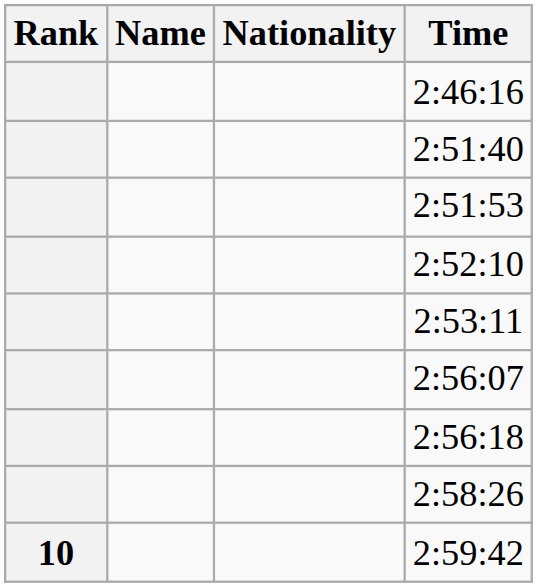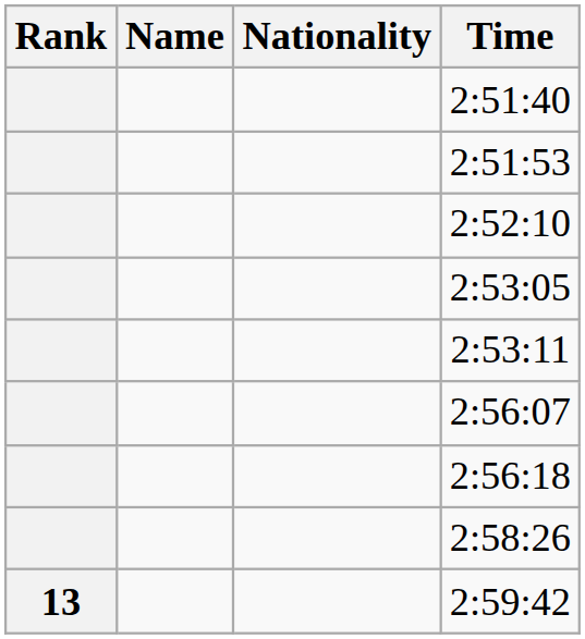 <table class="wikitable sortable" style="text-align:center">
 <tr>
 <th scope="col">Rank</th>
 <th scope="col">Name</th>
 <th scope="col">Nationality</th>
 <th scope="col">Time</th>
-</tr>
-<tr>
-<th scope="row"></th>
-<td align=left></td>
-<td align=left></td>
-<td>2:46:16</td>
 </tr>
 <tr>
 <th scope="row"></th>
 <td align=left></td>
 <td align=left></td>
 <td>2:51:40</td>
 </tr>
 <tr>
 <th scope="row"></th>
 <td align=left></td>
 <td align=left></td>
 <td>2:51:53</td>
 </tr>
 <tr>
 <th scope="row"></th>
 <td align=left></td>
 <td align=left></td>
 <td>2:52:10</td>
+</tr>
+<tr>
+<th scope="row"></th>
+<td align=left></td>
+<td align=left></td>
+<td>2:53:05</td>
 </tr>
 <tr>
 <th scope="row"></th>
 <td align=left></td>
 <td align=left></td>
 <td>2:53:11</td>
 </tr>
 <tr>
 <th scope="row"></th>
 <td align=left></td>
 <td align=left></td>
 <td>2:56:07</td>
 </tr>
 <tr>
 <th scope="row"></th>
 <td align=left></td>
 <td align=left></td>
 <td>2:56:18</td>
 </tr>
 <tr>
 <th scope="row"></th>
 <td align=left></td>
 <td align=left></td>
 <td>2:58:26</td>
 </tr>
 <tr>
-<th scope="row">10</th>
+<th scope="row">13</th>
 <td align=left></td>
 <td align=left></td>
 <td>2:59:42</td>
 </tr>
 </table>
